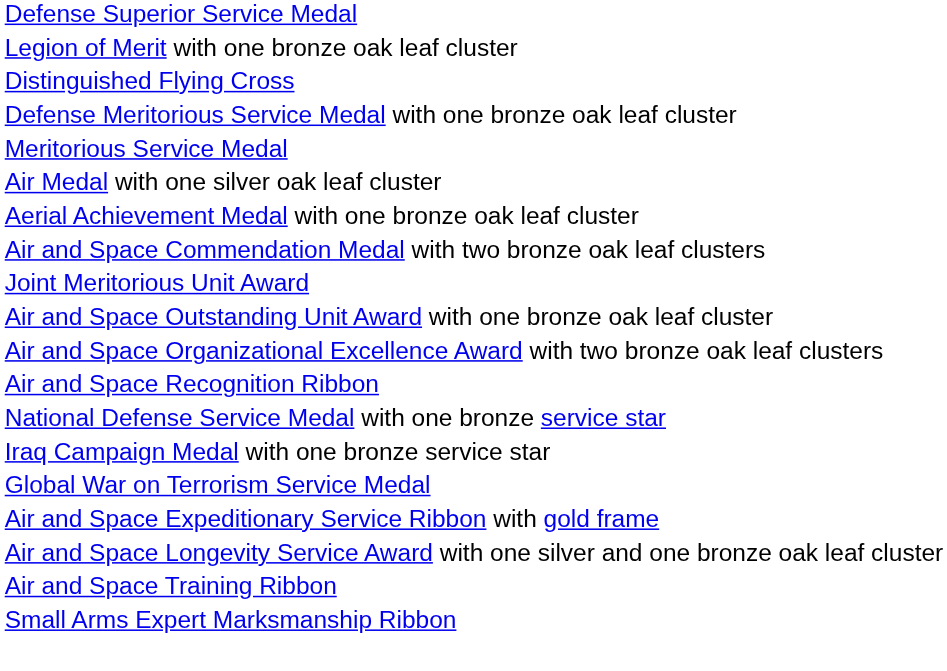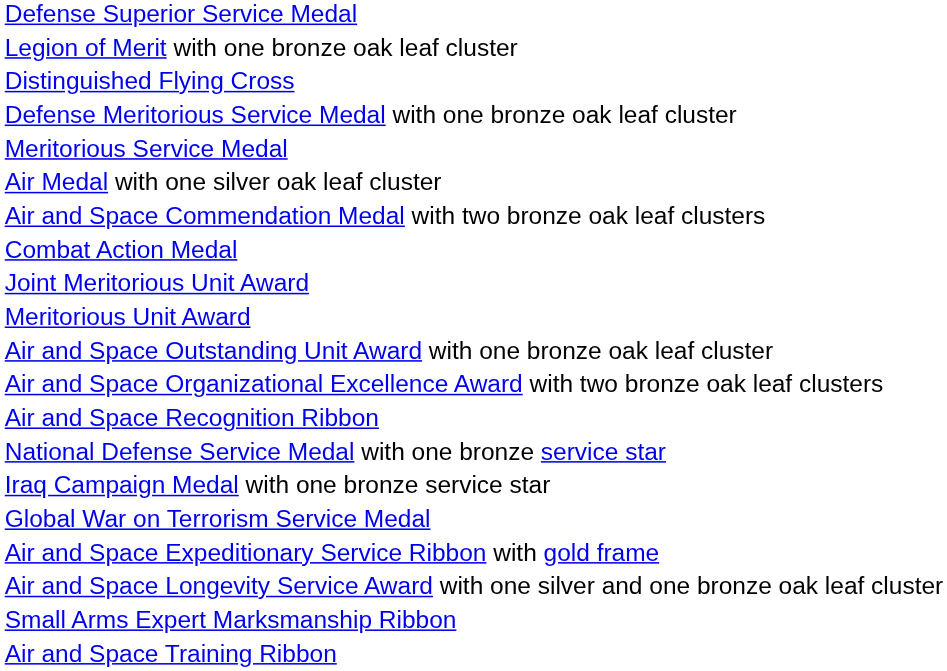 <table>
 <tr>
 <td></td>
 <td><a href='#'>Defense Superior Service Medal</a></td>
 </tr>
 <tr>
 <td></td>
 <td><a href='#'>Legion of Merit</a> with one bronze oak leaf cluster</td>
 </tr>
 <tr>
 <td></td>
 <td><a href='#'>Distinguished Flying Cross</a></td>
 </tr>
 <tr>
 <td></td>
 <td><a href='#'>Defense Meritorious Service Medal</a> with one bronze oak leaf cluster</td>
 </tr>
 <tr>
 <td></td>
 <td><a href='#'>Meritorious Service Medal</a></td>
 </tr>
 <tr>
 <td></td>
 <td><a href='#'>Air Medal</a> with one silver oak leaf cluster</td>
 </tr>
 <tr>
 <td></td>
-<td><a href='#'>Aerial Achievement Medal</a> with one bronze oak leaf cluster</td>
-</tr>
-<tr>
-<td></td>
 <td><a href='#'>Air and Space Commendation Medal</a> with two bronze oak leaf clusters</td>
 </tr>
 <tr>
 <td></td>
+<td><a href='#'>Combat Action Medal</a></td>
+</tr>
+<tr>
+<td></td>
 <td><a href='#'>Joint Meritorious Unit Award</a></td>
+</tr>
+<tr>
+<td></td>
+<td><a href='#'>Meritorious Unit Award</a></td>
 </tr>
 <tr>
 <td></td>
 <td><a href='#'>Air and Space Outstanding Unit Award</a> with one bronze oak leaf cluster</td>
 </tr>
 <tr>
 <td></td>
 <td><a href='#'>Air and Space Organizational Excellence Award</a> with two bronze oak leaf clusters</td>
 </tr>
 <tr>
 <td></td>
 <td><a href='#'>Air and Space Recognition Ribbon</a></td>
 </tr>
 <tr>
 <td></td>
 <td><a href='#'>National Defense Service Medal</a> with one bronze <a href='#'>service star</a></td>
 </tr>
 <tr>
 <td></td>
 <td><a href='#'>Iraq Campaign Medal</a> with one bronze service star</td>
 </tr>
 <tr>
 <td></td>
 <td><a href='#'>Global War on Terrorism Service Medal</a></td>
 </tr>
 <tr>
 <td></td>
 <td><a href='#'>Air and Space Expeditionary Service Ribbon</a> with <a href='#'>gold frame</a></td>
 </tr>
 <tr>
 <td></td>
 <td><a href='#'>Air and Space Longevity Service Award</a> with one silver and one bronze oak leaf cluster</td>
 </tr>
 <tr>
 <td></td>
-<td><a href='#'>Air and Space Training Ribbon</a></td>
+<td><a href='#'>Small Arms Expert Marksmanship Ribbon</a></td>
 </tr>
 <tr>
 <td></td>
-<td><a href='#'>Small Arms Expert Marksmanship Ribbon</a></td>
+<td><a href='#'>Air and Space Training Ribbon</a></td>
 </tr>
 </table>
